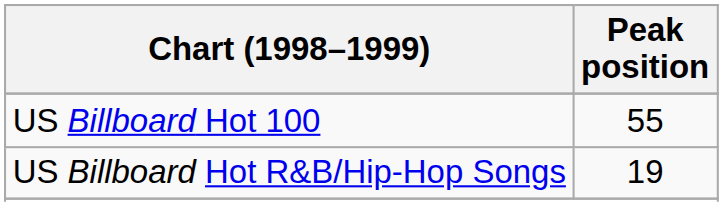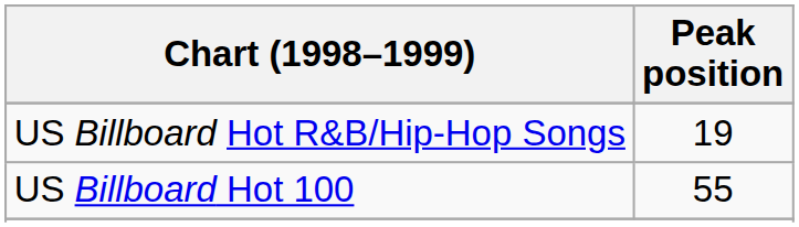 <table class="wikitable sortable plainrowheaders">
 <tr>
 <th align="left">Chart (1998–1999)</th>
 <th align="center">Peak<br>position</th>
 </tr>
 <tr>
 </tr>
 <tr>
 </tr>
 <tr>
 </tr>
 <tr>
+<td align="left">US <em>Billboard</em> <a href='#'>Hot R&B/Hip-Hop Songs</a></td>
+<td align="center">19</td>
+</tr>
+<tr>
 <td align="left">US <a href='#'><em>Billboard</em> Hot 100</a></td>
 <td align="center">55</td>
-</tr>
-<tr>
-<td align="left">US <em>Billboard</em> <a href='#'>Hot R&B/Hip-Hop Songs</a></td>
-<td align="center">19</td>
 </tr>
 <tr>
 </tr>
 <tr>
 </tr>
 </table>
